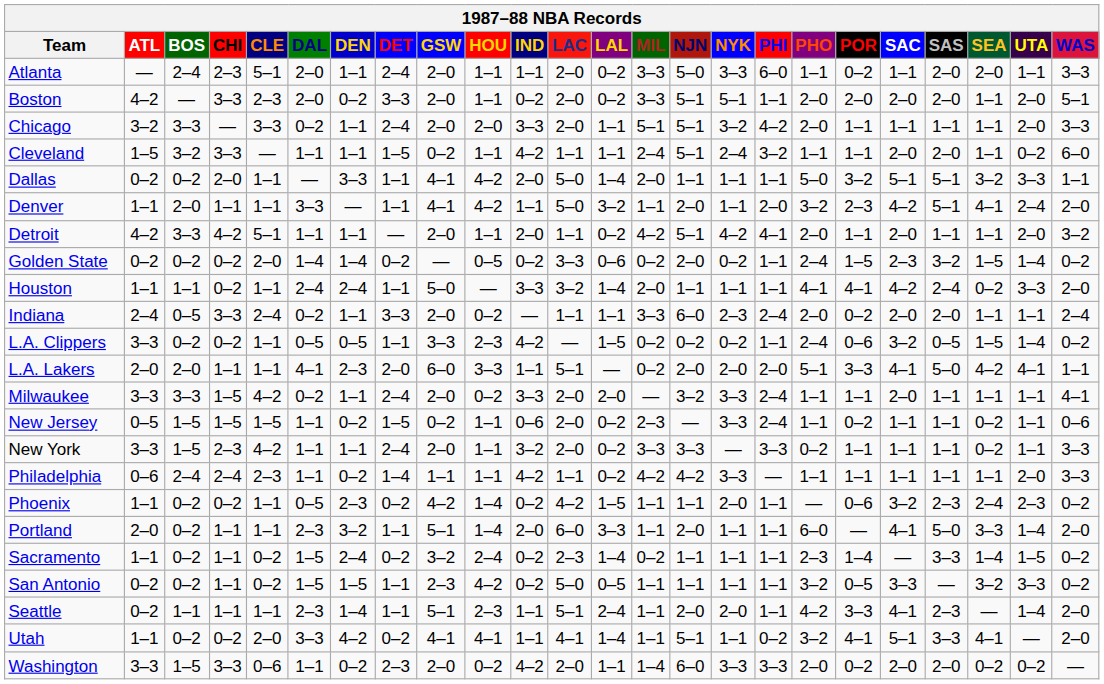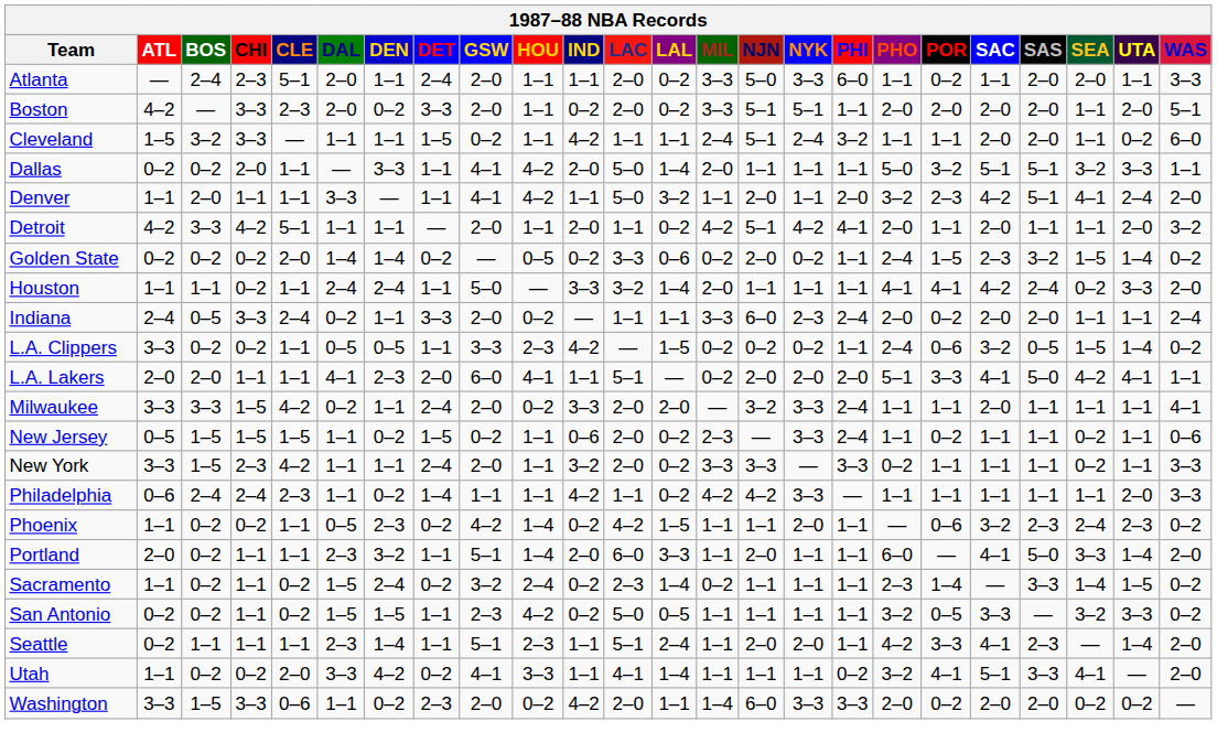 <table class="wikitable" style="font-size:95%; text-align:center;">
 <tr>
 <th colspan=24>1987–88 NBA Records</th>
 </tr>
 <tr>
 <th width=100>Team</th>
 <th style="background:#FF0000;color:#FFFFFF;width=35">ATL</th>
 <th style="background:#006400;color:#FFFFFF;width=35">BOS</th>
 <th style="background:#FF0000;color:#000000;width=35">CHI</th>
 <th style="background:#000080;color:#FF8C00;width=35">CLE</th>
 <th style="background:#008000;color:#00008B;width=35">DAL</th>
 <th style="background:#0000CD;color:#FFD700;width=35">DEN</th>
 <th style="background:#0000FF;color:#FF0000;width=35">DET</th>
 <th style="background:#0000FF;color:#FFD700;width=35">GSW</th>
 <th style="background:#FF0000;color:#FFD700;width=35">HOU</th>
 <th style="background:#000080;color:#FFD700;width=35">IND</th>
 <th style="background:#F9160D;color:#1A2E8B;width=35">LAC</th>
 <th style="background:#800080;color:#FFD700;width=35">LAL</th>
 <th style="background:#006400;color:#B22222;width=35">MIL</th>
 <th style="background:#B0170C;color:#00056D;width=35">NJN</th>
 <th style="background:#0000FF;color:#FF8C00;width=35">NYK</th>
 <th style="background:#FF0000;color:#0000FF;width=35">PHI</th>
 <th style="background:#800080;color:#FF4500;width=35">PHO</th>
 <th style="background:#000000;color:#FF0000;width=35">POR</th>
 <th style="background:#0000FF;color:#FFFFFF;width=35">SAC</th>
 <th style="background:#000000;color:#C0C0C0;width=35">SAS</th>
 <th style="background:#005831;color:#FFC322;width=35">SEA</th>
 <th style="background:#36004A;color:#FFFF00;width=35">UTA</th>
 <th style="background:#DC143C;color:#0000CD;width=35">WAS</th>
 </tr>
 <tr>
 <td style="text-align:left;"><a href='#'>Atlanta</a></td>
 <td>—</td>
 <td>2–4</td>
 <td>2–3</td>
 <td>5–1</td>
 <td>2–0</td>
 <td>1–1</td>
 <td>2–4</td>
 <td>2–0</td>
 <td>1–1</td>
 <td>1–1</td>
 <td>2–0</td>
 <td>0–2</td>
 <td>3–3</td>
 <td>5–0</td>
 <td>3–3</td>
 <td>6–0</td>
 <td>1–1</td>
 <td>0–2</td>
 <td>1–1</td>
 <td>2–0</td>
 <td>2–0</td>
 <td>1–1</td>
 <td>3–3</td>
 </tr>
 <tr>
 <td style="text-align:left;"><a href='#'>Boston</a></td>
 <td>4–2</td>
 <td>—</td>
 <td>3–3</td>
 <td>2–3</td>
 <td>2–0</td>
 <td>0–2</td>
 <td>3–3</td>
 <td>2–0</td>
 <td>1–1</td>
 <td>0–2</td>
 <td>2–0</td>
 <td>0–2</td>
 <td>3–3</td>
 <td>5–1</td>
 <td>5–1</td>
 <td>1–1</td>
 <td>2–0</td>
 <td>2–0</td>
 <td>2–0</td>
 <td>2–0</td>
 <td>1–1</td>
 <td>2–0</td>
 <td>5–1</td>
-</tr>
-<tr>
-<td style="text-align:left;"><a href='#'>Chicago</a></td>
-<td>3–2</td>
-<td>3–3</td>
-<td>—</td>
-<td>3–3</td>
-<td>0–2</td>
-<td>1–1</td>
-<td>2–4</td>
-<td>2–0</td>
-<td>2–0</td>
-<td>3–3</td>
-<td>2–0</td>
-<td>1–1</td>
-<td>5–1</td>
-<td>5–1</td>
-<td>3–2</td>
-<td>4–2</td>
-<td>2–0</td>
-<td>1–1</td>
-<td>1–1</td>
-<td>1–1</td>
-<td>1–1</td>
-<td>2–0</td>
-<td>3–3</td>
 </tr>
 <tr>
 <td style="text-align:left;"><a href='#'>Cleveland</a></td>
 <td>1–5</td>
 <td>3–2</td>
 <td>3–3</td>
 <td>—</td>
 <td>1–1</td>
 <td>1–1</td>
 <td>1–5</td>
 <td>0–2</td>
 <td>1–1</td>
 <td>4–2</td>
 <td>1–1</td>
 <td>1–1</td>
 <td>2–4</td>
 <td>5–1</td>
 <td>2–4</td>
 <td>3–2</td>
 <td>1–1</td>
 <td>1–1</td>
 <td>2–0</td>
 <td>2–0</td>
 <td>1–1</td>
 <td>0–2</td>
 <td>6–0</td>
 </tr>
 <tr>
 <td style="text-align:left;"><a href='#'>Dallas</a></td>
 <td>0–2</td>
 <td>0–2</td>
 <td>2–0</td>
 <td>1–1</td>
 <td>—</td>
 <td>3–3</td>
 <td>1–1</td>
 <td>4–1</td>
 <td>4–2</td>
 <td>2–0</td>
 <td>5–0</td>
 <td>1–4</td>
 <td>2–0</td>
 <td>1–1</td>
 <td>1–1</td>
 <td>1–1</td>
 <td>5–0</td>
 <td>3–2</td>
 <td>5–1</td>
 <td>5–1</td>
 <td>3–2</td>
 <td>3–3</td>
 <td>1–1</td>
 </tr>
 <tr>
 <td style="text-align:left;"><a href='#'>Denver</a></td>
 <td>1–1</td>
 <td>2–0</td>
 <td>1–1</td>
 <td>1–1</td>
 <td>3–3</td>
 <td>—</td>
 <td>1–1</td>
 <td>4–1</td>
 <td>4–2</td>
 <td>1–1</td>
 <td>5–0</td>
 <td>3–2</td>
 <td>1–1</td>
 <td>2–0</td>
 <td>1–1</td>
 <td>2–0</td>
 <td>3–2</td>
 <td>2–3</td>
 <td>4–2</td>
 <td>5–1</td>
 <td>4–1</td>
 <td>2–4</td>
 <td>2–0</td>
 </tr>
 <tr>
 <td style="text-align:left;"><a href='#'>Detroit</a></td>
 <td>4–2</td>
 <td>3–3</td>
 <td>4–2</td>
 <td>5–1</td>
 <td>1–1</td>
 <td>1–1</td>
 <td>—</td>
 <td>2–0</td>
 <td>1–1</td>
 <td>2–0</td>
 <td>1–1</td>
 <td>0–2</td>
 <td>4–2</td>
 <td>5–1</td>
 <td>4–2</td>
 <td>4–1</td>
 <td>2–0</td>
 <td>1–1</td>
 <td>2–0</td>
 <td>1–1</td>
 <td>1–1</td>
 <td>2–0</td>
 <td>3–2</td>
 </tr>
 <tr>
 <td style="text-align:left;"><a href='#'>Golden State</a></td>
 <td>0–2</td>
 <td>0–2</td>
 <td>0–2</td>
 <td>2–0</td>
 <td>1–4</td>
 <td>1–4</td>
 <td>0–2</td>
 <td>—</td>
 <td>0–5</td>
 <td>0–2</td>
 <td>3–3</td>
 <td>0–6</td>
 <td>0–2</td>
 <td>2–0</td>
 <td>0–2</td>
 <td>1–1</td>
 <td>2–4</td>
 <td>1–5</td>
 <td>2–3</td>
 <td>3–2</td>
 <td>1–5</td>
 <td>1–4</td>
 <td>0–2</td>
 </tr>
 <tr>
 <td style="text-align:left;"><a href='#'>Houston</a></td>
 <td>1–1</td>
 <td>1–1</td>
 <td>0–2</td>
 <td>1–1</td>
 <td>2–4</td>
 <td>2–4</td>
 <td>1–1</td>
 <td>5–0</td>
 <td>—</td>
 <td>3–3</td>
 <td>3–2</td>
 <td>1–4</td>
 <td>2–0</td>
 <td>1–1</td>
 <td>1–1</td>
 <td>1–1</td>
 <td>4–1</td>
 <td>4–1</td>
 <td>4–2</td>
 <td>2–4</td>
 <td>0–2</td>
 <td>3–3</td>
 <td>2–0</td>
 </tr>
 <tr>
 <td style="text-align:left;"><a href='#'>Indiana</a></td>
 <td>2–4</td>
 <td>0–5</td>
 <td>3–3</td>
 <td>2–4</td>
 <td>0–2</td>
 <td>1–1</td>
 <td>3–3</td>
 <td>2–0</td>
 <td>0–2</td>
 <td>—</td>
 <td>1–1</td>
 <td>1–1</td>
 <td>3–3</td>
 <td>6–0</td>
 <td>2–3</td>
 <td>2–4</td>
 <td>2–0</td>
 <td>0–2</td>
 <td>2–0</td>
 <td>2–0</td>
 <td>1–1</td>
 <td>1–1</td>
 <td>2–4</td>
 </tr>
 <tr>
 <td style="text-align:left;"><a href='#'>L.A. Clippers</a></td>
 <td>3–3</td>
 <td>0–2</td>
 <td>0–2</td>
 <td>1–1</td>
 <td>0–5</td>
 <td>0–5</td>
 <td>1–1</td>
 <td>3–3</td>
 <td>2–3</td>
 <td>4–2</td>
 <td>—</td>
 <td>1–5</td>
 <td>0–2</td>
 <td>0–2</td>
 <td>0–2</td>
 <td>1–1</td>
 <td>2–4</td>
 <td>0–6</td>
 <td>3–2</td>
 <td>0–5</td>
 <td>1–5</td>
 <td>1–4</td>
 <td>0–2</td>
 </tr>
 <tr>
 <td style="text-align:left;"><a href='#'>L.A. Lakers</a></td>
 <td>2–0</td>
 <td>2–0</td>
 <td>1–1</td>
 <td>1–1</td>
 <td>4–1</td>
 <td>2–3</td>
 <td>2–0</td>
 <td>6–0</td>
-<td>3–3</td>
+<td>4–1</td>
 <td>1–1</td>
 <td>5–1</td>
 <td>—</td>
 <td>0–2</td>
 <td>2–0</td>
 <td>2–0</td>
 <td>2–0</td>
 <td>5–1</td>
 <td>3–3</td>
 <td>4–1</td>
 <td>5–0</td>
 <td>4–2</td>
 <td>4–1</td>
 <td>1–1</td>
 </tr>
 <tr>
 <td style="text-align:left;"><a href='#'>Milwaukee</a></td>
 <td>3–3</td>
 <td>3–3</td>
 <td>1–5</td>
 <td>4–2</td>
 <td>0–2</td>
 <td>1–1</td>
 <td>2–4</td>
 <td>2–0</td>
 <td>0–2</td>
 <td>3–3</td>
 <td>2–0</td>
 <td>2–0</td>
 <td>—</td>
 <td>3–2</td>
 <td>3–3</td>
 <td>2–4</td>
 <td>1–1</td>
 <td>1–1</td>
 <td>2–0</td>
 <td>1–1</td>
 <td>1–1</td>
 <td>1–1</td>
 <td>4–1</td>
 </tr>
 <tr>
 <td style="text-align:left;"><a href='#'>New Jersey</a></td>
 <td>0–5</td>
 <td>1–5</td>
 <td>1–5</td>
 <td>1–5</td>
 <td>1–1</td>
 <td>0–2</td>
 <td>1–5</td>
 <td>0–2</td>
 <td>1–1</td>
 <td>0–6</td>
 <td>2–0</td>
 <td>0–2</td>
 <td>2–3</td>
 <td>—</td>
 <td>3–3</td>
 <td>2–4</td>
 <td>1–1</td>
 <td>0–2</td>
 <td>1–1</td>
 <td>1–1</td>
 <td>0–2</td>
 <td>1–1</td>
 <td>0–6</td>
 </tr>
 <tr>
 <td style="text-align:left;">New York</td>
 <td>3–3</td>
 <td>1–5</td>
 <td>2–3</td>
 <td>4–2</td>
 <td>1–1</td>
 <td>1–1</td>
 <td>2–4</td>
 <td>2–0</td>
 <td>1–1</td>
 <td>3–2</td>
 <td>2–0</td>
 <td>0–2</td>
 <td>3–3</td>
 <td>3–3</td>
 <td>—</td>
 <td>3–3</td>
 <td>0–2</td>
 <td>1–1</td>
 <td>1–1</td>
 <td>1–1</td>
 <td>0–2</td>
 <td>1–1</td>
 <td>3–3</td>
 </tr>
 <tr>
 <td style="text-align:left;"><a href='#'>Philadelphia</a></td>
 <td>0–6</td>
 <td>2–4</td>
 <td>2–4</td>
 <td>2–3</td>
 <td>1–1</td>
 <td>0–2</td>
 <td>1–4</td>
 <td>1–1</td>
 <td>1–1</td>
 <td>4–2</td>
 <td>1–1</td>
 <td>0–2</td>
 <td>4–2</td>
 <td>4–2</td>
 <td>3–3</td>
 <td>—</td>
 <td>1–1</td>
 <td>1–1</td>
 <td>1–1</td>
 <td>1–1</td>
 <td>1–1</td>
 <td>2–0</td>
 <td>3–3</td>
 </tr>
 <tr>
 <td style="text-align:left;"><a href='#'>Phoenix</a></td>
 <td>1–1</td>
 <td>0–2</td>
 <td>0–2</td>
 <td>1–1</td>
 <td>0–5</td>
 <td>2–3</td>
 <td>0–2</td>
 <td>4–2</td>
 <td>1–4</td>
 <td>0–2</td>
 <td>4–2</td>
 <td>1–5</td>
 <td>1–1</td>
 <td>1–1</td>
 <td>2–0</td>
 <td>1–1</td>
 <td>—</td>
 <td>0–6</td>
 <td>3–2</td>
 <td>2–3</td>
 <td>2–4</td>
 <td>2–3</td>
 <td>0–2</td>
 </tr>
 <tr>
 <td style="text-align:left;"><a href='#'>Portland</a></td>
 <td>2–0</td>
 <td>0–2</td>
 <td>1–1</td>
 <td>1–1</td>
 <td>2–3</td>
 <td>3–2</td>
 <td>1–1</td>
 <td>5–1</td>
 <td>1–4</td>
 <td>2–0</td>
 <td>6–0</td>
 <td>3–3</td>
 <td>1–1</td>
 <td>2–0</td>
 <td>1–1</td>
 <td>1–1</td>
 <td>6–0</td>
 <td>—</td>
 <td>4–1</td>
 <td>5–0</td>
 <td>3–3</td>
 <td>1–4</td>
 <td>2–0</td>
 </tr>
 <tr>
 <td style="text-align:left;"><a href='#'>Sacramento</a></td>
 <td>1–1</td>
 <td>0–2</td>
 <td>1–1</td>
 <td>0–2</td>
 <td>1–5</td>
 <td>2–4</td>
 <td>0–2</td>
 <td>3–2</td>
 <td>2–4</td>
 <td>0–2</td>
 <td>2–3</td>
 <td>1–4</td>
 <td>0–2</td>
 <td>1–1</td>
 <td>1–1</td>
 <td>1–1</td>
 <td>2–3</td>
 <td>1–4</td>
 <td>—</td>
 <td>3–3</td>
 <td>1–4</td>
 <td>1–5</td>
 <td>0–2</td>
 </tr>
 <tr>
 <td style="text-align:left;"><a href='#'>San Antonio</a></td>
 <td>0–2</td>
 <td>0–2</td>
 <td>1–1</td>
 <td>0–2</td>
 <td>1–5</td>
 <td>1–5</td>
 <td>1–1</td>
 <td>2–3</td>
 <td>4–2</td>
 <td>0–2</td>
 <td>5–0</td>
 <td>0–5</td>
 <td>1–1</td>
 <td>1–1</td>
 <td>1–1</td>
 <td>1–1</td>
 <td>3–2</td>
 <td>0–5</td>
 <td>3–3</td>
 <td>—</td>
 <td>3–2</td>
 <td>3–3</td>
 <td>0–2</td>
 </tr>
 <tr>
 <td style="text-align:left;"><a href='#'>Seattle</a></td>
 <td>0–2</td>
 <td>1–1</td>
 <td>1–1</td>
 <td>1–1</td>
 <td>2–3</td>
 <td>1–4</td>
 <td>1–1</td>
 <td>5–1</td>
 <td>2–3</td>
 <td>1–1</td>
 <td>5–1</td>
 <td>2–4</td>
 <td>1–1</td>
 <td>2–0</td>
 <td>2–0</td>
 <td>1–1</td>
 <td>4–2</td>
 <td>3–3</td>
 <td>4–1</td>
 <td>2–3</td>
 <td>—</td>
 <td>1–4</td>
 <td>2–0</td>
 </tr>
 <tr>
 <td style="text-align:left;"><a href='#'>Utah</a></td>
 <td>1–1</td>
 <td>0–2</td>
 <td>0–2</td>
 <td>2–0</td>
 <td>3–3</td>
 <td>4–2</td>
 <td>0–2</td>
 <td>4–1</td>
-<td>4–1</td>
+<td>3–3</td>
 <td>1–1</td>
 <td>4–1</td>
 <td>1–4</td>
 <td>1–1</td>
-<td>5–1</td>
+<td>1–1</td>
 <td>1–1</td>
 <td>0–2</td>
 <td>3–2</td>
 <td>4–1</td>
 <td>5–1</td>
 <td>3–3</td>
 <td>4–1</td>
 <td>—</td>
 <td>2–0</td>
 </tr>
 <tr>
 <td style="text-align:left;"><a href='#'>Washington</a></td>
 <td>3–3</td>
 <td>1–5</td>
 <td>3–3</td>
 <td>0–6</td>
 <td>1–1</td>
 <td>0–2</td>
 <td>2–3</td>
 <td>2–0</td>
 <td>0–2</td>
 <td>4–2</td>
 <td>2–0</td>
 <td>1–1</td>
 <td>1–4</td>
 <td>6–0</td>
 <td>3–3</td>
 <td>3–3</td>
 <td>2–0</td>
 <td>0–2</td>
 <td>2–0</td>
 <td>2–0</td>
 <td>0–2</td>
 <td>0–2</td>
 <td>—</td>
 </tr>
 </table>
